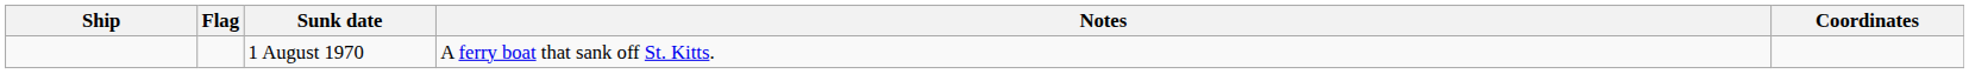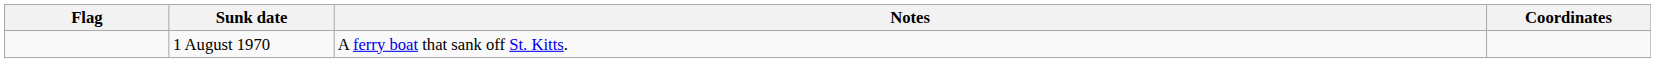 <table class="wikitable" style="width:100%" |>
 <tr>
-<th style="width:10%">Ship</th>
 <th>Flag</th>
 <th style="width:10%">Sunk date</th>
 <th style="width:70%">Notes</th>
 <th style="width:10%">Coordinates</th>
 </tr>
 <tr>
 <td></td>
-<td></td>
 <td>1 August 1970</td>
 <td>A <a href='#'>ferry boat</a> that sank off <a href='#'>St. Kitts</a>.</td>
 <td></td>
 </tr>
 </table>
